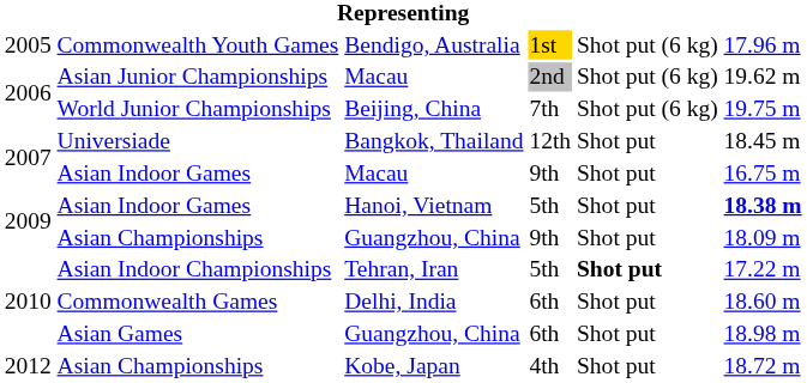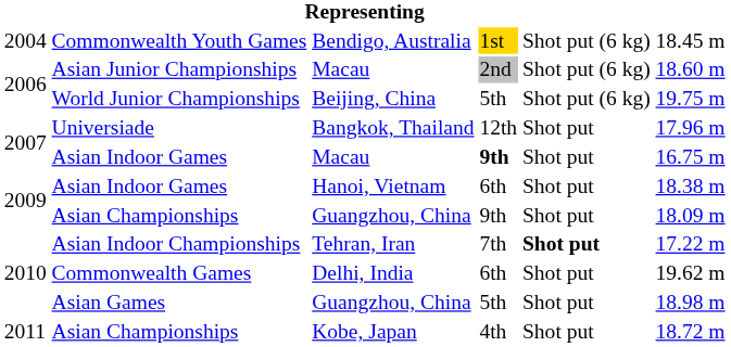 <table>
 <tr>
 <th colspan="6">Representing </th>
 </tr>
 <tr>
-<td>2005</td>
+<td>2004</td>
 <td><a href='#'>Commonwealth Youth Games</a></td>
 <td><a href='#'>Bendigo, Australia</a></td>
 <td bgcolor=gold>1st</td>
 <td>Shot put (6 kg)</td>
-<td><a href='#'>17.96 m</a></td>
+<td>18.45 m</td>
 </tr>
 <tr>
 <td rowspan=2>2006</td>
 <td><a href='#'>Asian Junior Championships</a></td>
 <td><a href='#'>Macau</a></td>
 <td bgcolor=silver>2nd</td>
 <td>Shot put (6 kg)</td>
-<td>19.62 m</td>
+<td><a href='#'>18.60 m</a></td>
 </tr>
 <tr>
 <td><a href='#'>World Junior Championships</a></td>
 <td><a href='#'>Beijing, China</a></td>
-<td>7th</td>
+<td>5th</td>
 <td>Shot put (6 kg)</td>
 <td><a href='#'>19.75 m</a></td>
 </tr>
 <tr>
 <td rowspan=2>2007</td>
 <td><a href='#'>Universiade</a></td>
 <td><a href='#'>Bangkok, Thailand</a></td>
 <td>12th</td>
 <td>Shot put</td>
-<td>18.45 m</td>
+<td><a href='#'>17.96 m</a></td>
 </tr>
 <tr>
 <td><a href='#'>Asian Indoor Games</a></td>
 <td><a href='#'>Macau</a></td>
-<td>9th</td>
+<td><strong>9th</strong></td>
 <td>Shot put</td>
 <td><a href='#'>16.75 m</a></td>
 </tr>
 <tr>
 <td rowspan=2>2009</td>
 <td><a href='#'>Asian Indoor Games</a></td>
 <td><a href='#'>Hanoi, Vietnam</a></td>
-<td>5th</td>
+<td>6th</td>
 <td>Shot put</td>
-<td><strong><a href='#'>18.38 m</a></strong></td>
+<td><a href='#'>18.38 m</a></td>
 </tr>
 <tr>
 <td><a href='#'>Asian Championships</a></td>
 <td><a href='#'>Guangzhou, China</a></td>
 <td>9th</td>
 <td>Shot put</td>
 <td><a href='#'>18.09 m</a></td>
 </tr>
 <tr>
 <td rowspan=3>2010</td>
 <td><a href='#'>Asian Indoor Championships</a></td>
 <td><a href='#'>Tehran, Iran</a></td>
-<td>5th</td>
+<td>7th</td>
 <td><strong>Shot put</strong></td>
 <td><a href='#'>17.22 m</a></td>
 </tr>
 <tr>
 <td><a href='#'>Commonwealth Games</a></td>
 <td><a href='#'>Delhi, India</a></td>
 <td>6th</td>
 <td>Shot put</td>
-<td><a href='#'>18.60 m</a></td>
+<td>19.62 m</td>
 </tr>
 <tr>
 <td><a href='#'>Asian Games</a></td>
 <td><a href='#'>Guangzhou, China</a></td>
-<td>6th</td>
+<td>5th</td>
 <td>Shot put</td>
 <td><a href='#'>18.98 m</a></td>
 </tr>
 <tr>
-<td>2012</td>
+<td>2011</td>
 <td><a href='#'>Asian Championships</a></td>
 <td><a href='#'>Kobe, Japan</a></td>
 <td>4th</td>
 <td>Shot put</td>
 <td><a href='#'>18.72 m</a></td>
 </tr>
 </table>
